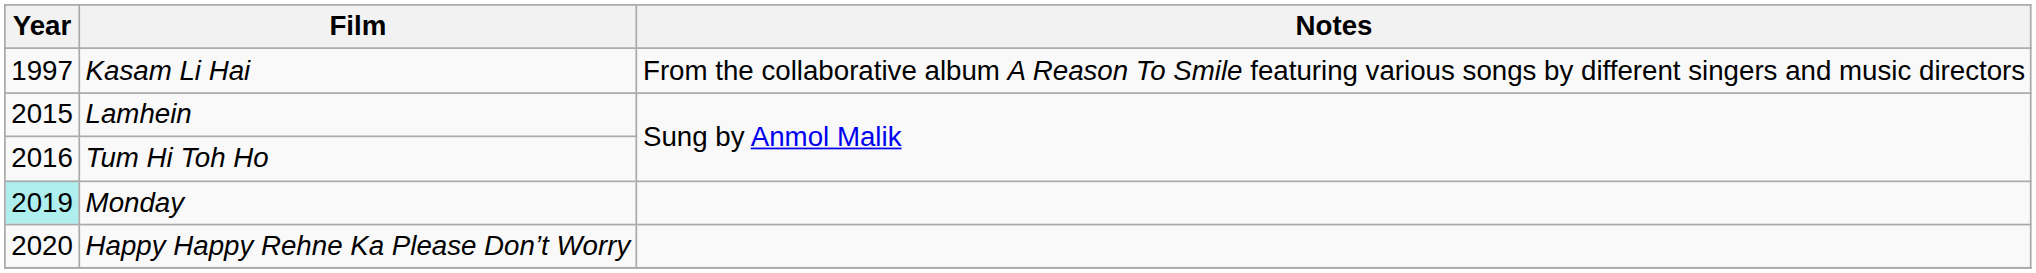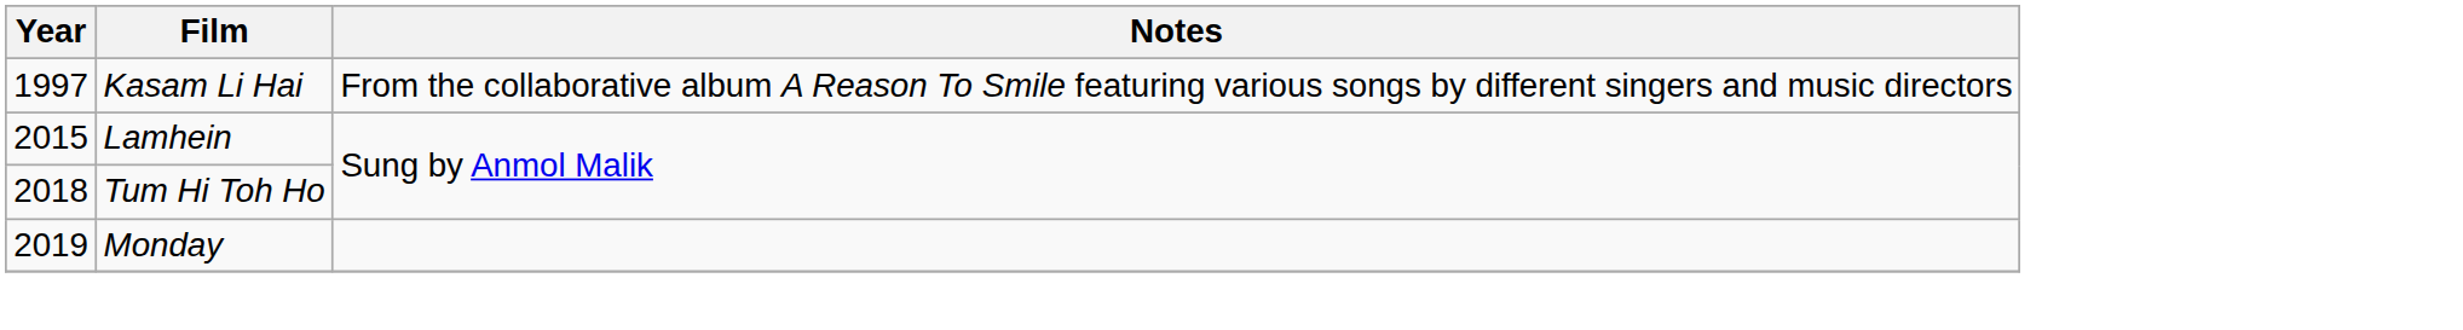 <table class="wikitable sortable">
 <tr>
 <th>Year</th>
 <th>Film</th>
 <th>Notes</th>
 </tr>
 <tr>
 <td>1997</td>
 <td><em>Kasam Li Hai</em></td>
 <td>From the collaborative album <em>A Reason To Smile</em> featuring various songs by different singers and music directors</td>
 </tr>
 <tr>
 <td>2015</td>
 <td><em>Lamhein</em></td>
 <td rowspan="2">Sung by <a href='#'>Anmol Malik</a></td>
 </tr>
 <tr>
-<td>2016</td>
+<td>2018</td>
 <td><em>Tum Hi Toh Ho</em></td>
 </tr>
 <tr>
-<td style="background: paleturquoise;">2019</td>
+<td>2019</td>
 <td><em>Monday</em></td>
-<td></td>
-</tr>
-<tr>
-<td>2020</td>
-<td><em>Happy Happy Rehne Ka Please Don’t Worry</em></td>
 <td></td>
 </tr>
 <tr>
 </tr>
 </table>
